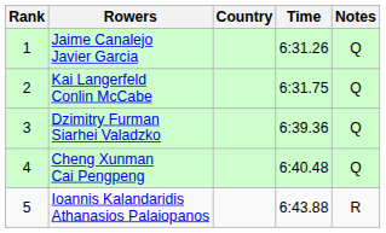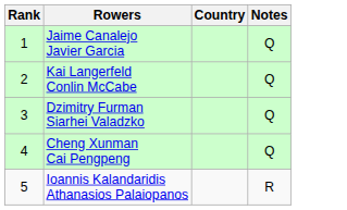 <table class="wikitable" style="text-align:center">
 <tr>
 <th>Rank</th>
 <th>Rowers</th>
 <th>Country</th>
-<th>Time</th>
 <th>Notes</th>
 </tr>
 <tr bgcolor=ccffcc>
 <td>1</td>
 <td align="left"><a href='#'>Jaime Canalejo</a><br><a href='#'>Javier Garcia</a></td>
 <td align="left"></td>
-<td>6:31.26</td>
 <td>Q</td>
 </tr>
 <tr bgcolor=ccffcc>
 <td>2</td>
 <td align="left"><a href='#'>Kai Langerfeld</a><br><a href='#'>Conlin McCabe</a></td>
 <td align="left"></td>
-<td>6:31.75</td>
 <td>Q</td>
 </tr>
 <tr bgcolor=ccffcc>
 <td>3</td>
 <td align="left"><a href='#'>Dzimitry Furman</a><br><a href='#'>Siarhei Valadzko</a></td>
 <td align="left"></td>
-<td>6:39.36</td>
 <td>Q</td>
 </tr>
 <tr bgcolor=ccffcc>
 <td>4</td>
 <td align="left"><a href='#'>Cheng Xunman</a><br><a href='#'>Cai Pengpeng</a></td>
 <td align="left"></td>
-<td>6:40.48</td>
 <td>Q</td>
 </tr>
 <tr>
 <td>5</td>
 <td align="left"><a href='#'>Ioannis Kalandaridis</a><br><a href='#'>Athanasios Palaiopanos</a></td>
 <td align="left"></td>
-<td>6:43.88</td>
 <td>R</td>
 </tr>
 </table>
